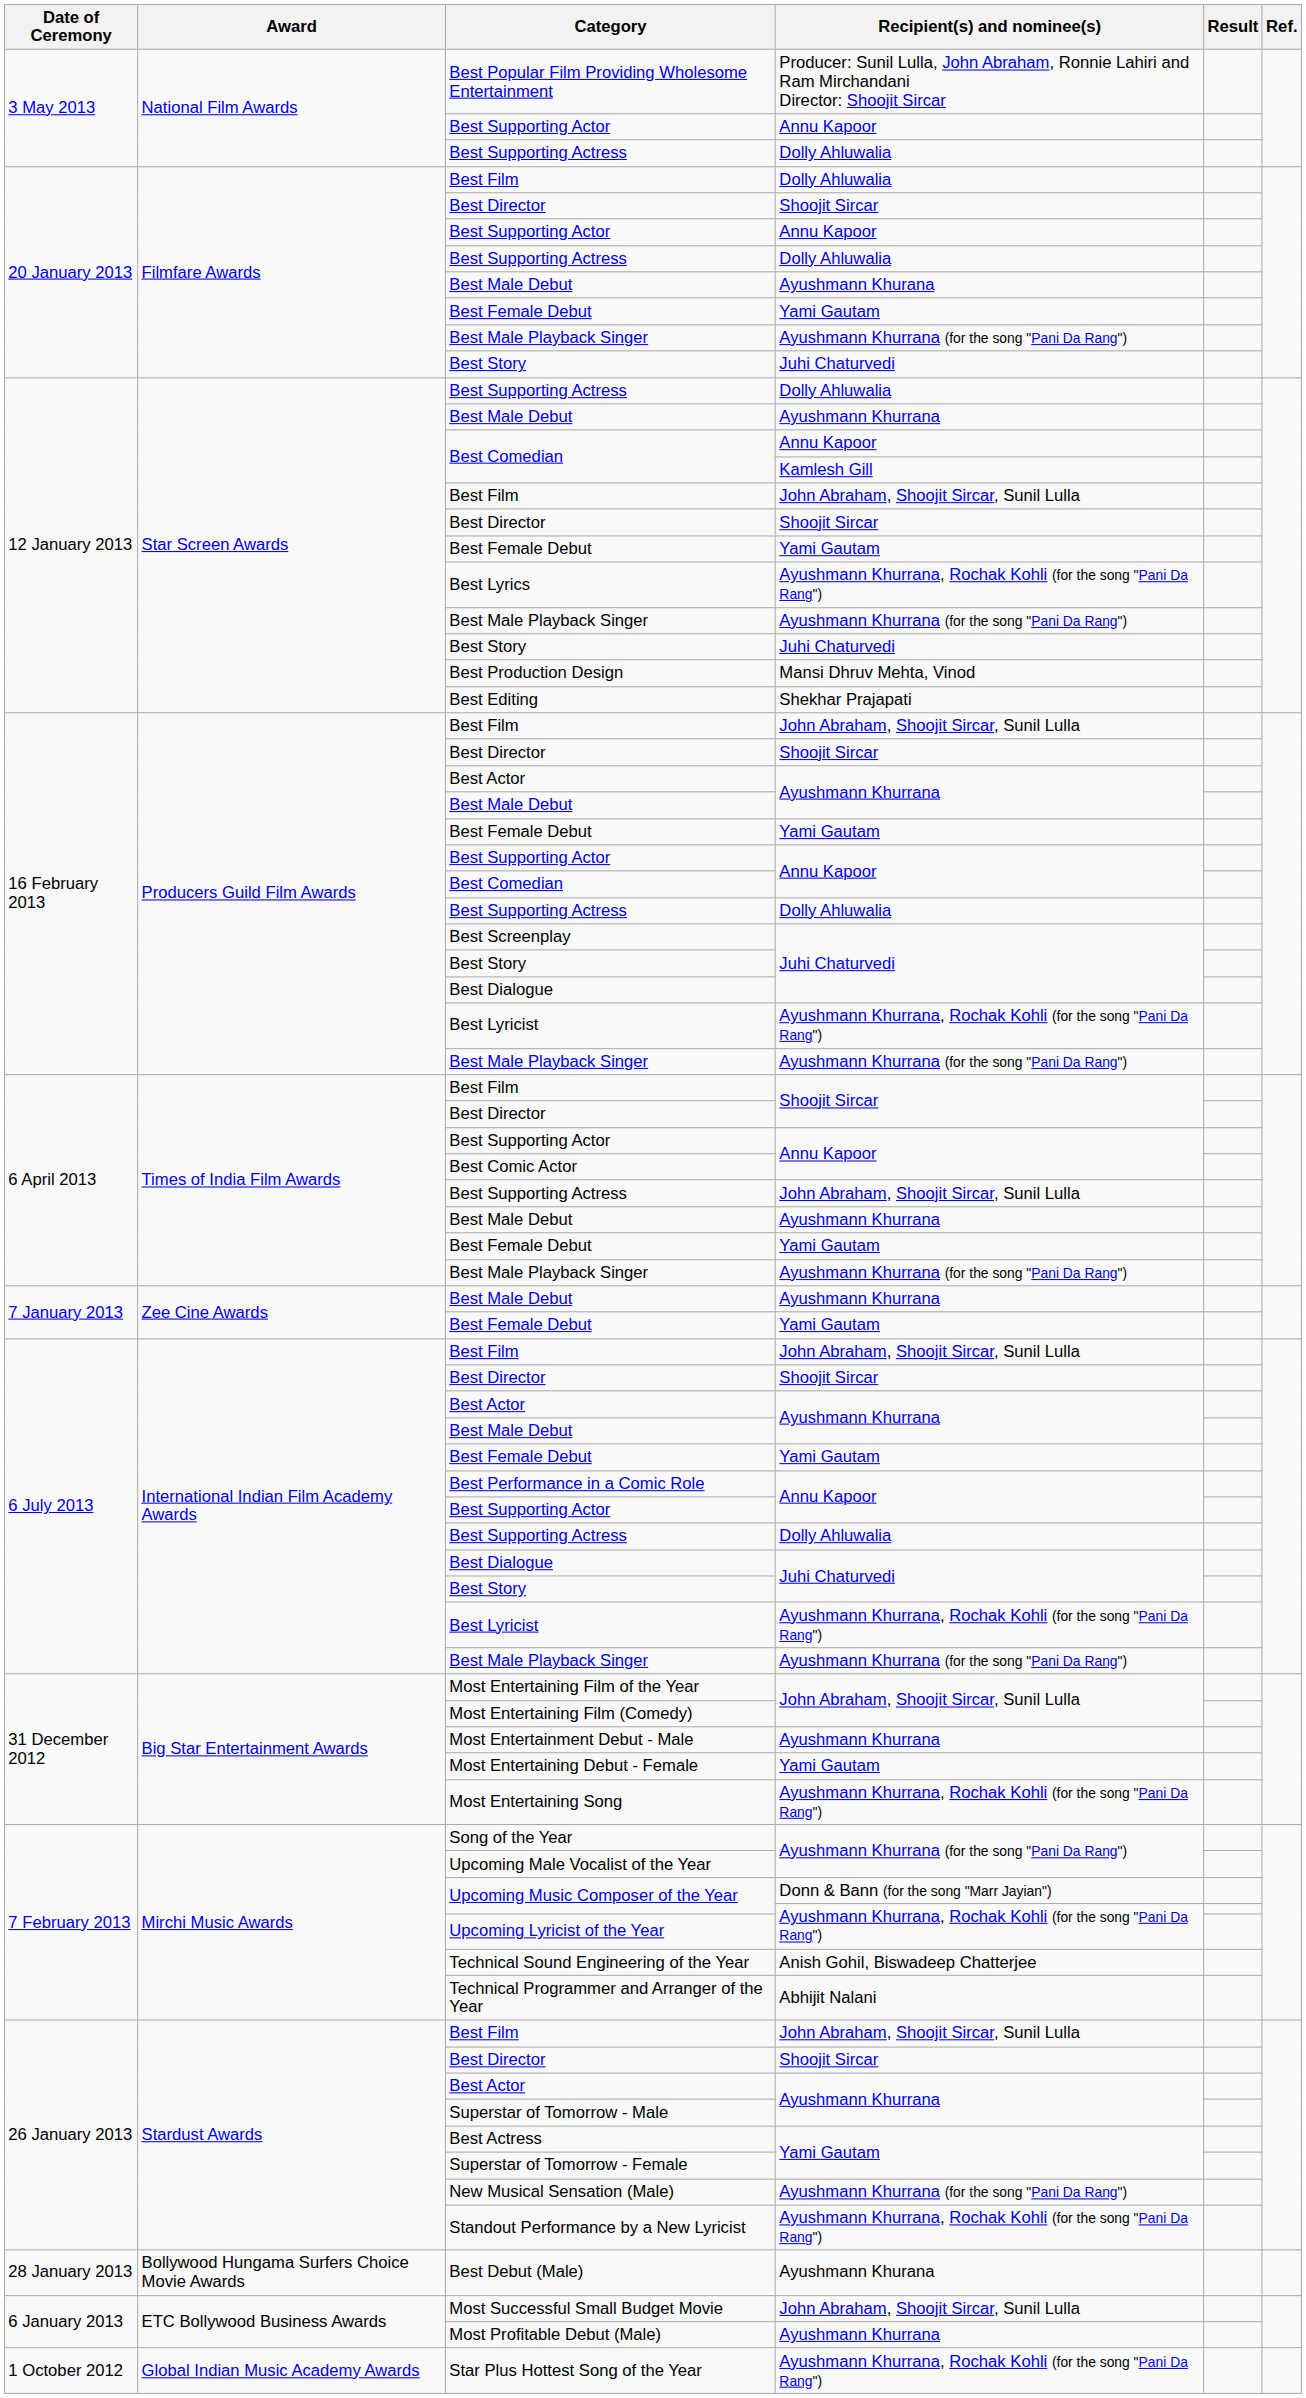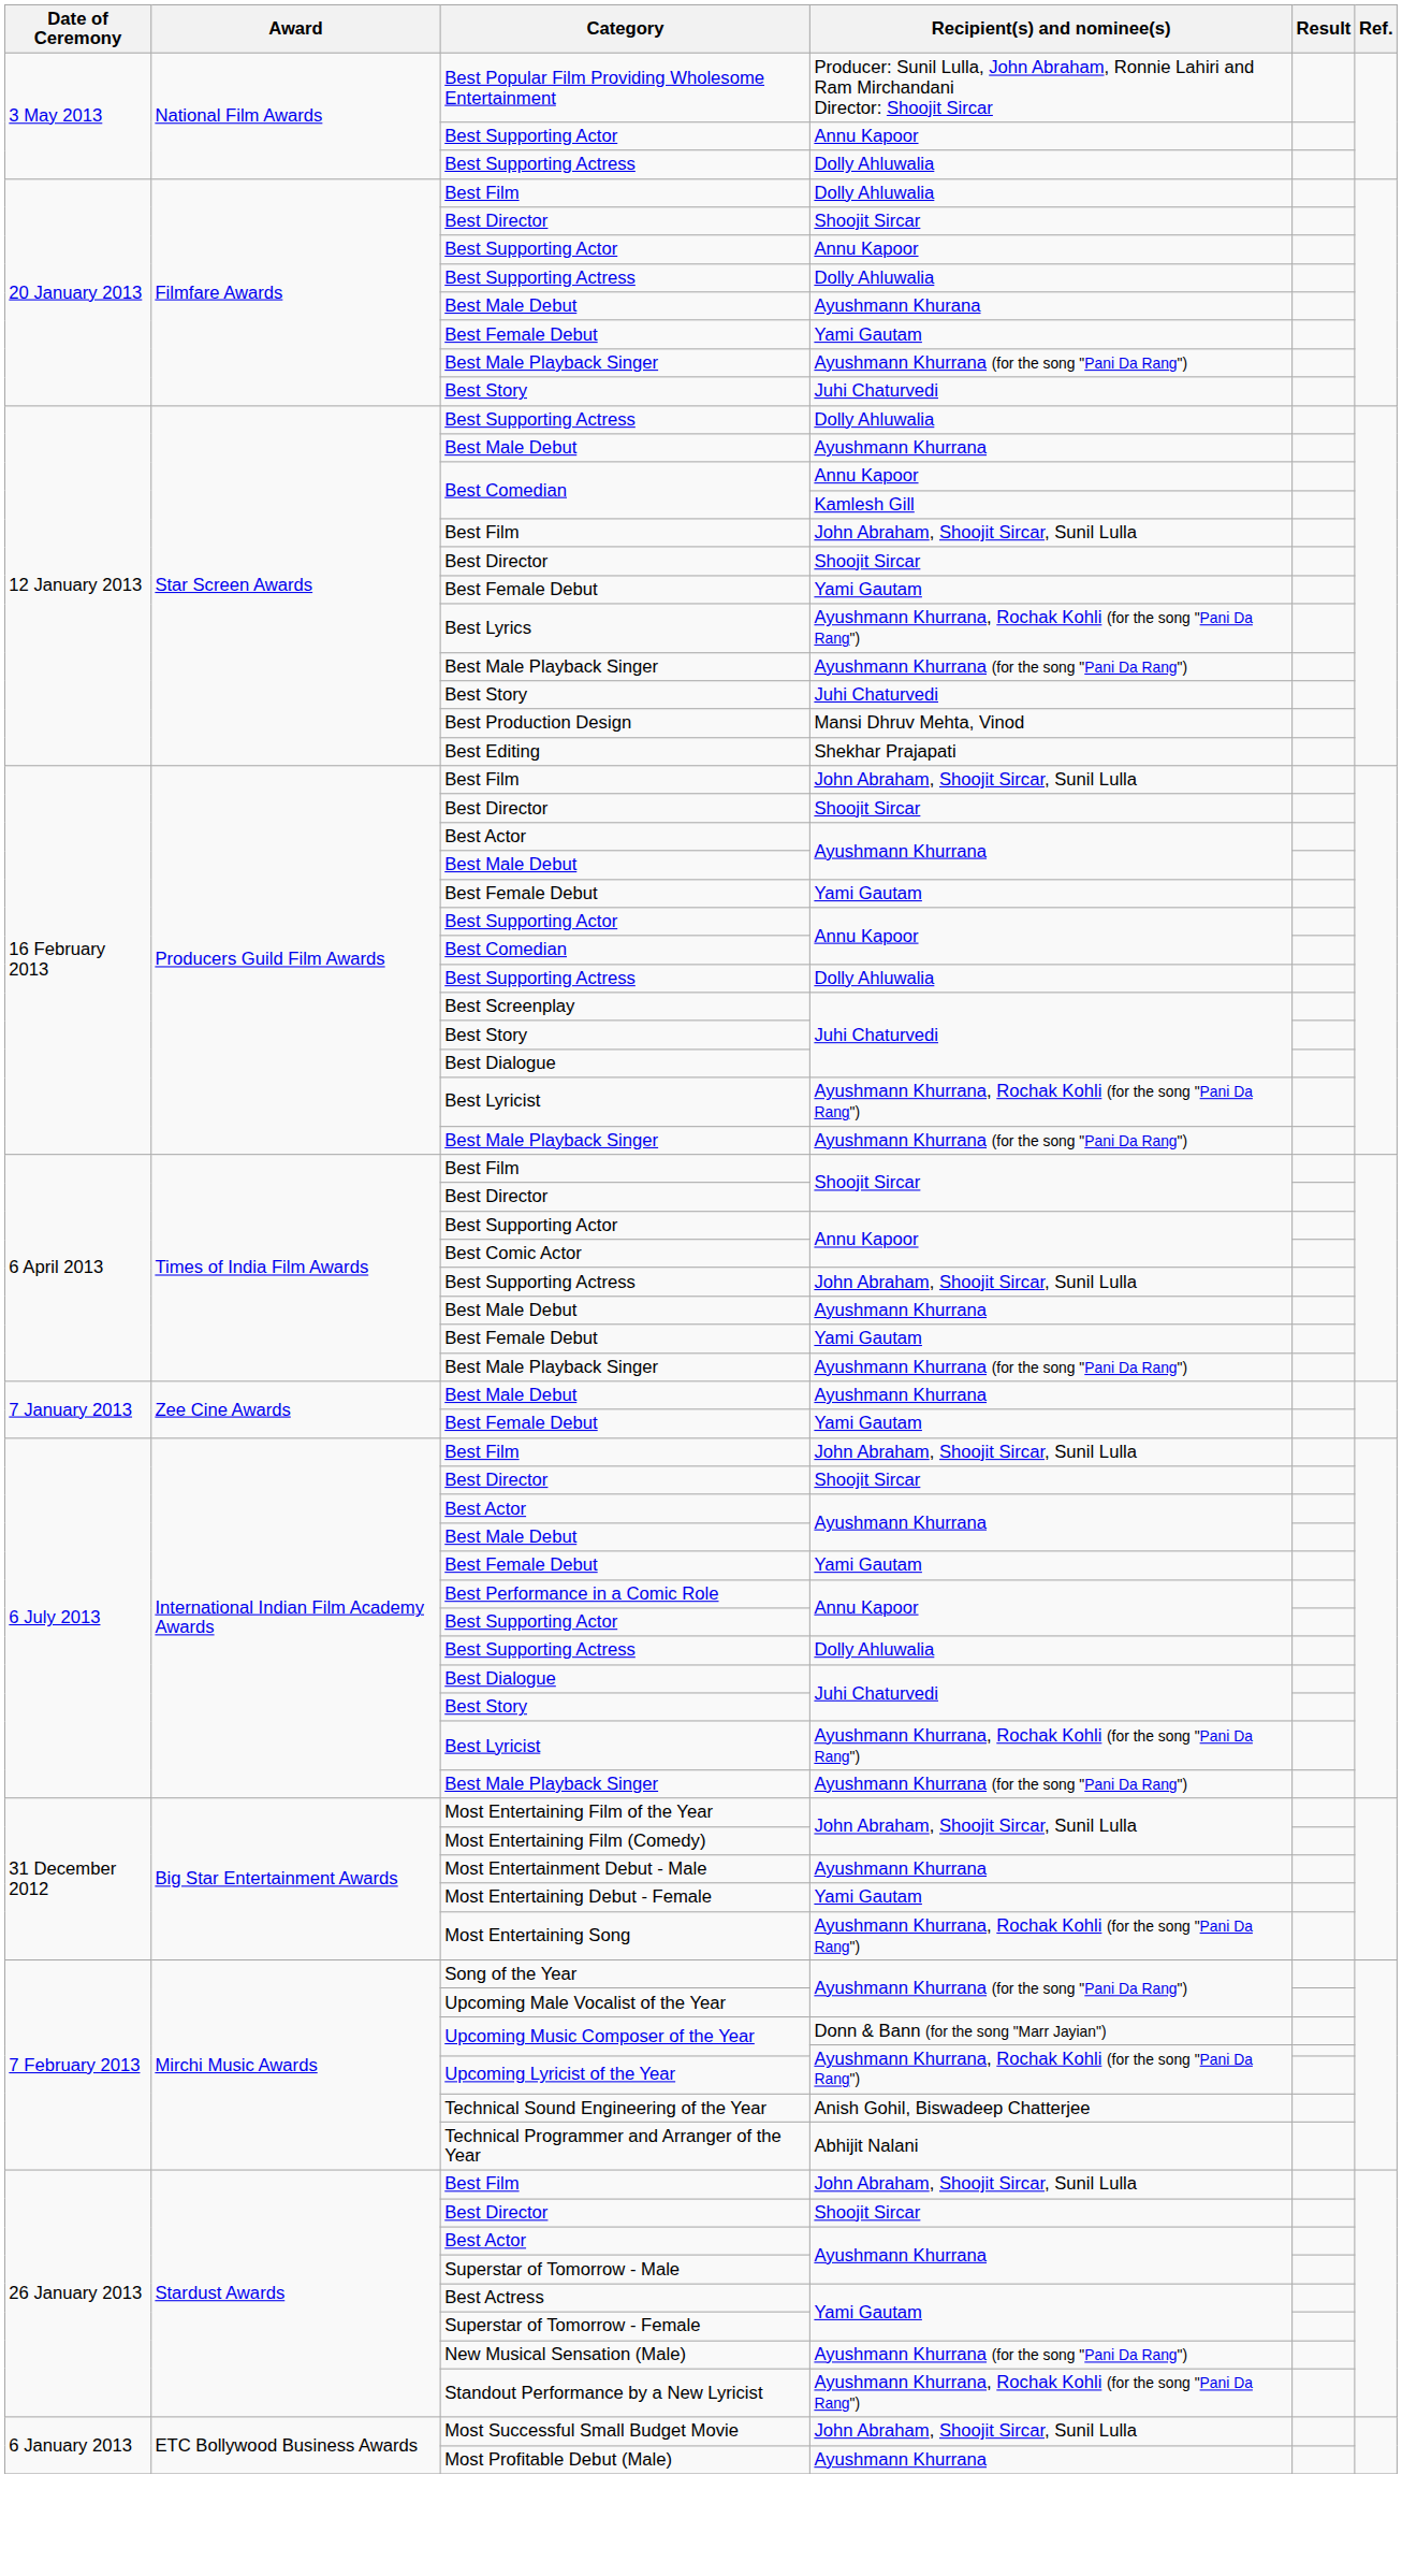 <table class="wikitable sortable">
 <tr>
 <th>Date of Ceremony</th>
 <th>Award</th>
 <th>Category</th>
 <th>Recipient(s) and nominee(s)</th>
 <th>Result</th>
 <th>Ref.</th>
 </tr>
 <tr>
 <td rowspan="3"><a href='#'>3 May 2013</a></td>
 <td rowspan="3"><a href='#'>National Film Awards</a></td>
 <td><a href='#'>Best Popular Film Providing Wholesome Entertainment</a></td>
 <td>Producer: Sunil Lulla, <a href='#'>John Abraham</a>, Ronnie Lahiri and Ram Mirchandani<br>Director: <a href='#'>Shoojit Sircar</a></td>
 <td></td>
 <td rowspan="3"></td>
 </tr>
 <tr>
 <td><a href='#'>Best Supporting Actor</a></td>
 <td><a href='#'>Annu Kapoor</a></td>
 <td></td>
 </tr>
 <tr>
 <td><a href='#'>Best Supporting Actress</a></td>
 <td><a href='#'>Dolly Ahluwalia</a></td>
 <td></td>
 </tr>
 <tr>
 <td rowspan="8"><a href='#'>20 January 2013</a></td>
 <td rowspan="8"><a href='#'>Filmfare Awards</a></td>
 <td><a href='#'>Best Film</a></td>
 <td><a href='#'>Dolly Ahluwalia</a></td>
 <td></td>
 <td rowspan="8"></td>
 </tr>
 <tr>
 <td><a href='#'>Best Director</a></td>
 <td><a href='#'>Shoojit Sircar</a></td>
 <td></td>
 </tr>
 <tr>
 <td><a href='#'>Best Supporting Actor</a></td>
 <td><a href='#'>Annu Kapoor</a></td>
 <td></td>
 </tr>
 <tr>
 <td><a href='#'>Best Supporting Actress</a></td>
 <td><a href='#'>Dolly Ahluwalia</a></td>
 <td></td>
 </tr>
 <tr>
 <td><a href='#'>Best Male Debut</a></td>
 <td><a href='#'>Ayushmann Khurana</a></td>
 <td></td>
 </tr>
 <tr>
 <td><a href='#'>Best Female Debut</a></td>
 <td><a href='#'>Yami Gautam</a></td>
 <td></td>
 </tr>
 <tr>
 <td><a href='#'>Best Male Playback Singer</a></td>
 <td><a href='#'>Ayushmann Khurrana</a> <small>(for the song "<a href='#'>Pani Da Rang</a>")</small></td>
 <td></td>
 </tr>
 <tr>
 <td><a href='#'>Best Story</a></td>
 <td><a href='#'>Juhi Chaturvedi</a></td>
 <td></td>
 </tr>
 <tr>
 <td rowspan="12">12 January 2013</td>
 <td rowspan="12"><a href='#'>Star Screen Awards</a></td>
 <td><a href='#'>Best Supporting Actress</a></td>
 <td><a href='#'>Dolly Ahluwalia</a></td>
 <td></td>
 <td rowspan="12"><br><br></td>
 </tr>
 <tr>
 <td><a href='#'>Best Male Debut</a></td>
 <td><a href='#'>Ayushmann Khurrana</a></td>
 <td></td>
 </tr>
 <tr>
 <td rowspan="2"><a href='#'>Best Comedian</a></td>
 <td><a href='#'>Annu Kapoor</a></td>
 <td></td>
 </tr>
 <tr>
 <td><a href='#'>Kamlesh Gill</a></td>
 <td></td>
 </tr>
 <tr>
 <td>Best Film</td>
 <td><a href='#'>John Abraham</a>, <a href='#'>Shoojit Sircar</a>, Sunil Lulla</td>
 <td></td>
 </tr>
 <tr>
 <td>Best Director</td>
 <td><a href='#'>Shoojit Sircar</a></td>
 <td></td>
 </tr>
 <tr>
 <td>Best Female Debut</td>
 <td><a href='#'>Yami Gautam</a></td>
 <td></td>
 </tr>
 <tr>
 <td>Best Lyrics</td>
 <td><a href='#'>Ayushmann Khurrana</a>, <a href='#'>Rochak Kohli</a> <small>(for the song "<a href='#'>Pani Da Rang</a>")</small></td>
 <td></td>
 </tr>
 <tr>
 <td>Best Male Playback Singer</td>
 <td><a href='#'>Ayushmann Khurrana</a> <small>(for the song "<a href='#'>Pani Da Rang</a>")</small></td>
 <td></td>
 </tr>
 <tr>
 <td>Best Story</td>
 <td><a href='#'>Juhi Chaturvedi</a></td>
 <td></td>
 </tr>
 <tr>
 <td>Best Production Design</td>
 <td>Mansi Dhruv Mehta, Vinod</td>
 <td></td>
 </tr>
 <tr>
 <td>Best Editing</td>
 <td>Shekhar Prajapati</td>
 <td></td>
 </tr>
 <tr>
 <td rowspan="13">16 February 2013</td>
 <td rowspan="13"><a href='#'>Producers Guild Film Awards</a></td>
 <td>Best Film</td>
 <td><a href='#'>John Abraham</a>, <a href='#'>Shoojit Sircar</a>, Sunil Lulla</td>
 <td></td>
 <td rowspan="13"></td>
 </tr>
 <tr>
 <td>Best Director</td>
 <td><a href='#'>Shoojit Sircar</a></td>
 <td></td>
 </tr>
 <tr>
 <td>Best Actor</td>
 <td rowspan="2"><a href='#'>Ayushmann Khurrana</a></td>
 <td></td>
 </tr>
 <tr>
 <td><a href='#'>Best Male Debut</a></td>
 <td></td>
 </tr>
 <tr>
 <td>Best Female Debut</td>
 <td><a href='#'>Yami Gautam</a></td>
 <td></td>
 </tr>
 <tr>
 <td><a href='#'>Best Supporting Actor</a></td>
 <td rowspan="2"><a href='#'>Annu Kapoor</a></td>
 <td></td>
 </tr>
 <tr>
 <td><a href='#'>Best Comedian</a></td>
 <td></td>
 </tr>
 <tr>
 <td><a href='#'>Best Supporting Actress</a></td>
 <td><a href='#'>Dolly Ahluwalia</a></td>
 <td></td>
 </tr>
 <tr>
 <td>Best Screenplay</td>
 <td rowspan="3"><a href='#'>Juhi Chaturvedi</a></td>
 <td></td>
 </tr>
 <tr>
 <td>Best Story</td>
 <td></td>
 </tr>
 <tr>
 <td>Best Dialogue</td>
 <td></td>
 </tr>
 <tr>
 <td>Best Lyricist</td>
 <td><a href='#'>Ayushmann Khurrana</a>, <a href='#'>Rochak Kohli</a> <small>(for the song "<a href='#'>Pani Da Rang</a>")</small></td>
 <td></td>
 </tr>
 <tr>
 <td><a href='#'>Best Male Playback Singer</a></td>
 <td><a href='#'>Ayushmann Khurrana</a> <small>(for the song "<a href='#'>Pani Da Rang</a>")</small></td>
 <td></td>
 </tr>
 <tr>
 <td rowspan="8">6 April 2013</td>
 <td rowspan="8"><a href='#'>Times of India Film Awards</a></td>
 <td>Best Film</td>
 <td rowspan="2"><a href='#'>Shoojit Sircar</a></td>
 <td></td>
 <td rowspan="8"><br></td>
 </tr>
 <tr>
 <td>Best Director</td>
 <td></td>
 </tr>
 <tr>
 <td>Best Supporting Actor</td>
 <td rowspan="2"><a href='#'>Annu Kapoor</a></td>
 <td></td>
 </tr>
 <tr>
 <td>Best Comic Actor</td>
 <td></td>
 </tr>
 <tr>
 <td>Best Supporting Actress</td>
 <td><a href='#'>John Abraham</a>, <a href='#'>Shoojit Sircar</a>, Sunil Lulla</td>
 <td></td>
 </tr>
 <tr>
 <td>Best Male Debut</td>
 <td><a href='#'>Ayushmann Khurrana</a></td>
 <td></td>
 </tr>
 <tr>
 <td>Best Female Debut</td>
 <td><a href='#'>Yami Gautam</a></td>
 <td></td>
 </tr>
 <tr>
 <td>Best Male Playback Singer</td>
 <td><a href='#'>Ayushmann Khurrana</a> <small>(for the song "<a href='#'>Pani Da Rang</a>")</small></td>
 <td></td>
 </tr>
 <tr>
 <td rowspan="2"><a href='#'>7 January 2013</a></td>
 <td rowspan="2"><a href='#'>Zee Cine Awards</a></td>
 <td><a href='#'>Best Male Debut</a></td>
 <td><a href='#'>Ayushmann Khurrana</a></td>
 <td></td>
 <td rowspan="2"></td>
 </tr>
 <tr>
 <td><a href='#'>Best Female Debut</a></td>
 <td><a href='#'>Yami Gautam</a></td>
 <td></td>
 </tr>
 <tr>
 <td rowspan="12"><a href='#'>6 July 2013</a></td>
 <td rowspan="12"><a href='#'>International Indian Film Academy Awards</a></td>
 <td><a href='#'>Best Film</a></td>
 <td><a href='#'>John Abraham</a>, <a href='#'>Shoojit Sircar</a>, Sunil Lulla</td>
 <td></td>
 <td rowspan="12"><br><br></td>
 </tr>
 <tr>
 <td><a href='#'>Best Director</a></td>
 <td><a href='#'>Shoojit Sircar</a></td>
 <td></td>
 </tr>
 <tr>
 <td><a href='#'>Best Actor</a></td>
 <td rowspan="2"><a href='#'>Ayushmann Khurrana</a></td>
 <td></td>
 </tr>
 <tr>
 <td><a href='#'>Best Male Debut</a></td>
 <td></td>
 </tr>
 <tr>
 <td><a href='#'>Best Female Debut</a></td>
 <td><a href='#'>Yami Gautam</a></td>
 <td></td>
 </tr>
 <tr>
 <td><a href='#'>Best Performance in a Comic Role</a></td>
 <td rowspan="2"><a href='#'>Annu Kapoor</a></td>
 <td></td>
 </tr>
 <tr>
 <td><a href='#'>Best Supporting Actor</a></td>
 <td></td>
 </tr>
 <tr>
 <td><a href='#'>Best Supporting Actress</a></td>
 <td><a href='#'>Dolly Ahluwalia</a></td>
 <td></td>
 </tr>
 <tr>
 <td><a href='#'>Best Dialogue</a></td>
 <td rowspan="2"><a href='#'>Juhi Chaturvedi</a></td>
 <td></td>
 </tr>
 <tr>
 <td><a href='#'>Best Story</a></td>
 <td></td>
 </tr>
 <tr>
 <td><a href='#'>Best Lyricist</a></td>
 <td><a href='#'>Ayushmann Khurrana</a>, <a href='#'>Rochak Kohli</a> <small>(for the song "<a href='#'>Pani Da Rang</a>")</small></td>
 <td></td>
 </tr>
 <tr>
 <td><a href='#'>Best Male Playback Singer</a></td>
 <td><a href='#'>Ayushmann Khurrana</a> <small>(for the song "<a href='#'>Pani Da Rang</a>")</small></td>
 <td></td>
 </tr>
 <tr>
 <td rowspan="5">31 December 2012</td>
 <td rowspan="5"><a href='#'>Big Star Entertainment Awards</a></td>
 <td>Most Entertaining Film of the Year</td>
 <td rowspan="2"><a href='#'>John Abraham</a>, <a href='#'>Shoojit Sircar</a>, Sunil Lulla</td>
 <td></td>
 <td rowspan="5"></td>
 </tr>
 <tr>
 <td>Most Entertaining Film (Comedy)</td>
 <td></td>
 </tr>
 <tr>
 <td>Most Entertainment Debut - Male</td>
 <td><a href='#'>Ayushmann Khurrana</a></td>
 <td></td>
 </tr>
 <tr>
 <td>Most Entertaining Debut - Female</td>
 <td><a href='#'>Yami Gautam</a></td>
 <td></td>
 </tr>
 <tr>
 <td>Most Entertaining Song</td>
 <td><a href='#'>Ayushmann Khurrana</a>, <a href='#'>Rochak Kohli</a> <small>(for the song "<a href='#'>Pani Da Rang</a>")</small></td>
 <td></td>
 </tr>
 <tr>
 <td rowspan="7"><a href='#'>7 February 2013</a></td>
 <td rowspan="7"><a href='#'>Mirchi Music Awards</a></td>
 <td>Song of the Year</td>
 <td rowspan="2"><a href='#'>Ayushmann Khurrana</a> <small>(for the song "<a href='#'>Pani Da Rang</a>")</small></td>
 <td></td>
 <td rowspan="7"></td>
 </tr>
 <tr>
 <td>Upcoming Male Vocalist of the Year</td>
 <td></td>
 </tr>
 <tr>
 <td rowspan="2"><a href='#'>Upcoming Music Composer of the Year</a></td>
 <td>Donn & Bann <small>(for the song "Marr Jayian")</small></td>
 <td></td>
 </tr>
 <tr>
 <td rowspan="2"><a href='#'>Ayushmann Khurrana</a>, <a href='#'>Rochak Kohli</a> <small>(for the song "<a href='#'>Pani Da Rang</a>")</small></td>
 <td></td>
 </tr>
 <tr>
 <td><a href='#'>Upcoming Lyricist of the Year</a></td>
 <td></td>
 </tr>
 <tr>
 <td>Technical Sound Engineering of the Year</td>
 <td>Anish Gohil, Biswadeep Chatterjee</td>
 <td></td>
 </tr>
 <tr>
 <td>Technical Programmer and Arranger of the Year</td>
 <td>Abhijit Nalani</td>
 <td></td>
 </tr>
 <tr>
 <td rowspan="8">26 January 2013</td>
 <td rowspan="8"><a href='#'>Stardust Awards</a></td>
 <td><a href='#'>Best Film</a></td>
 <td><a href='#'>John Abraham</a>, <a href='#'>Shoojit Sircar</a>, Sunil Lulla</td>
 <td></td>
 <td rowspan="8"></td>
 </tr>
 <tr>
 <td><a href='#'>Best Director</a></td>
 <td><a href='#'>Shoojit Sircar</a></td>
 <td></td>
 </tr>
 <tr>
 <td><a href='#'>Best Actor</a></td>
 <td rowspan="2"><a href='#'>Ayushmann Khurrana</a></td>
 <td></td>
 </tr>
 <tr>
 <td>Superstar of Tomorrow - Male</td>
 <td></td>
 </tr>
 <tr>
 <td>Best Actress</td>
 <td rowspan="2"><a href='#'>Yami Gautam</a></td>
 <td></td>
 </tr>
 <tr>
 <td>Superstar of Tomorrow - Female</td>
 <td></td>
 </tr>
 <tr>
 <td>New Musical Sensation (Male)</td>
 <td><a href='#'>Ayushmann Khurrana</a> <small>(for the song "<a href='#'>Pani Da Rang</a>")</small></td>
 <td></td>
 </tr>
 <tr>
 <td>Standout Performance by a New Lyricist</td>
 <td><a href='#'>Ayushmann Khurrana</a>, <a href='#'>Rochak Kohli</a> <small>(for the song "<a href='#'>Pani Da Rang</a>")</small></td>
 <td></td>
 </tr>
 <tr>
-<td>28 January 2013</td>
-<td>Bollywood Hungama Surfers Choice Movie Awards</td>
-<td>Best Debut (Male)</td>
-<td>Ayushmann Khurana</td>
-<td></td>
-<td></td>
-</tr>
-<tr>
 <td rowspan="2">6 January 2013</td>
 <td rowspan="2">ETC Bollywood Business Awards</td>
 <td>Most Successful Small Budget Movie</td>
 <td><a href='#'>John Abraham</a>, <a href='#'>Shoojit Sircar</a>, Sunil Lulla</td>
 <td></td>
 <td rowspan="2"></td>
 </tr>
 <tr>
 <td>Most Profitable Debut (Male)</td>
 <td><a href='#'>Ayushmann Khurrana</a></td>
 <td></td>
 </tr>
-<tr>
-<td>1 October 2012</td>
-<td><a href='#'>Global Indian Music Academy Awards</a></td>
-<td>Star Plus Hottest Song of the Year</td>
-<td><a href='#'>Ayushmann Khurrana</a>, <a href='#'>Rochak Kohli</a> <small>(for the song "<a href='#'>Pani Da Rang</a>")</small></td>
-<td></td>
-<td></td>
-</tr>
 </table>
